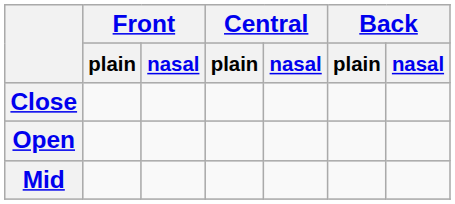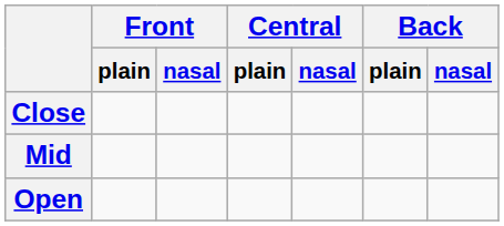 <table class="wikitable" style="text-align:center">
 <tr>
 <th rowspan="2"></th>
 <th colspan="2"><a href='#'>Front</a></th>
 <th colspan="2"><a href='#'>Central</a></th>
 <th colspan="2"><a href='#'>Back</a></th>
 </tr>
 <tr>
 <th><small>plain</small></th>
 <th><a href='#'><small>nasal</small></a></th>
 <th><small>plain</small></th>
 <th><a href='#'><small>nasal</small></a></th>
 <th><small>plain</small></th>
 <th><a href='#'><small>nasal</small></a></th>
 </tr>
 <tr>
 <th><a href='#'>Close</a></th>
 <td></td>
 <td></td>
 <td></td>
 <td></td>
 <td></td>
 <td></td>
 </tr>
 <tr>
+<th><a href='#'>Mid</a></th>
+<td></td>
+<td></td>
+<td></td>
+<td></td>
+<td></td>
+<td></td>
+</tr>
+<tr>
 <th><a href='#'>Open</a></th>
 <td></td>
 <td></td>
 <td></td>
 <td></td>
 <td></td>
 <td></td>
 </tr>
-<tr>
-<th><a href='#'>Mid</a></th>
-<td></td>
-<td></td>
-<td></td>
-<td></td>
-<td></td>
-<td></td>
-</tr>
 </table>
